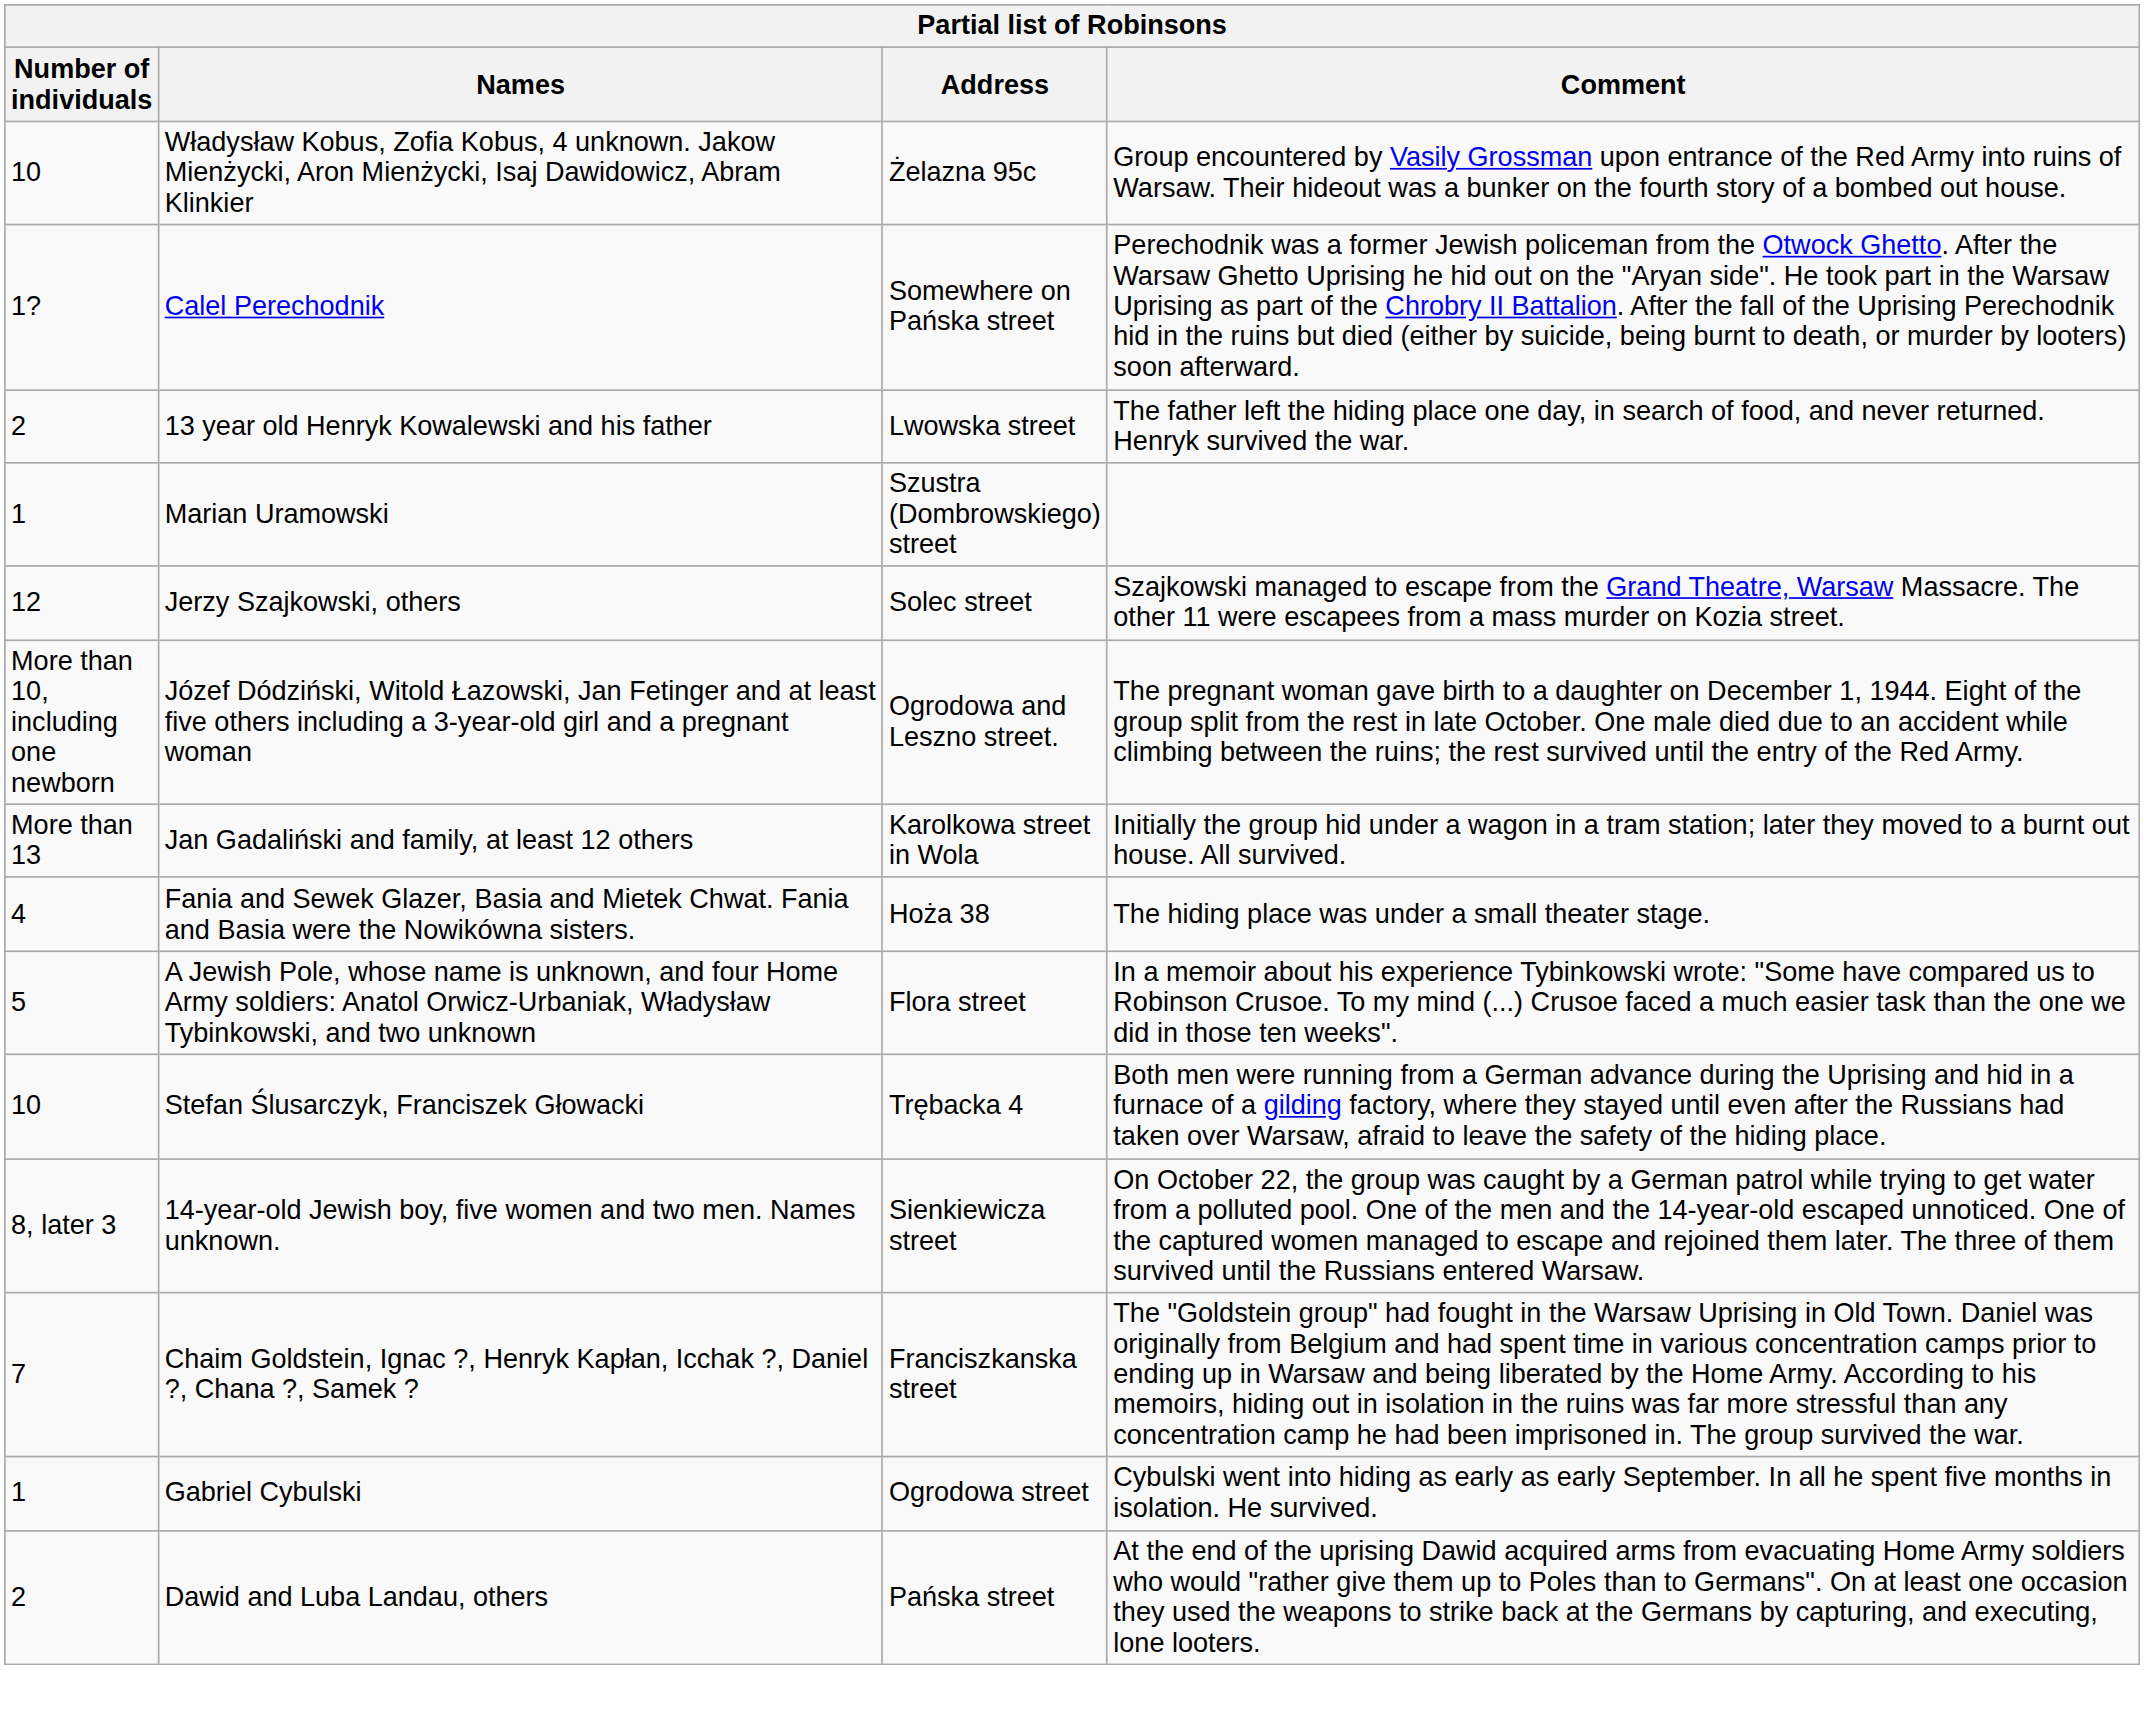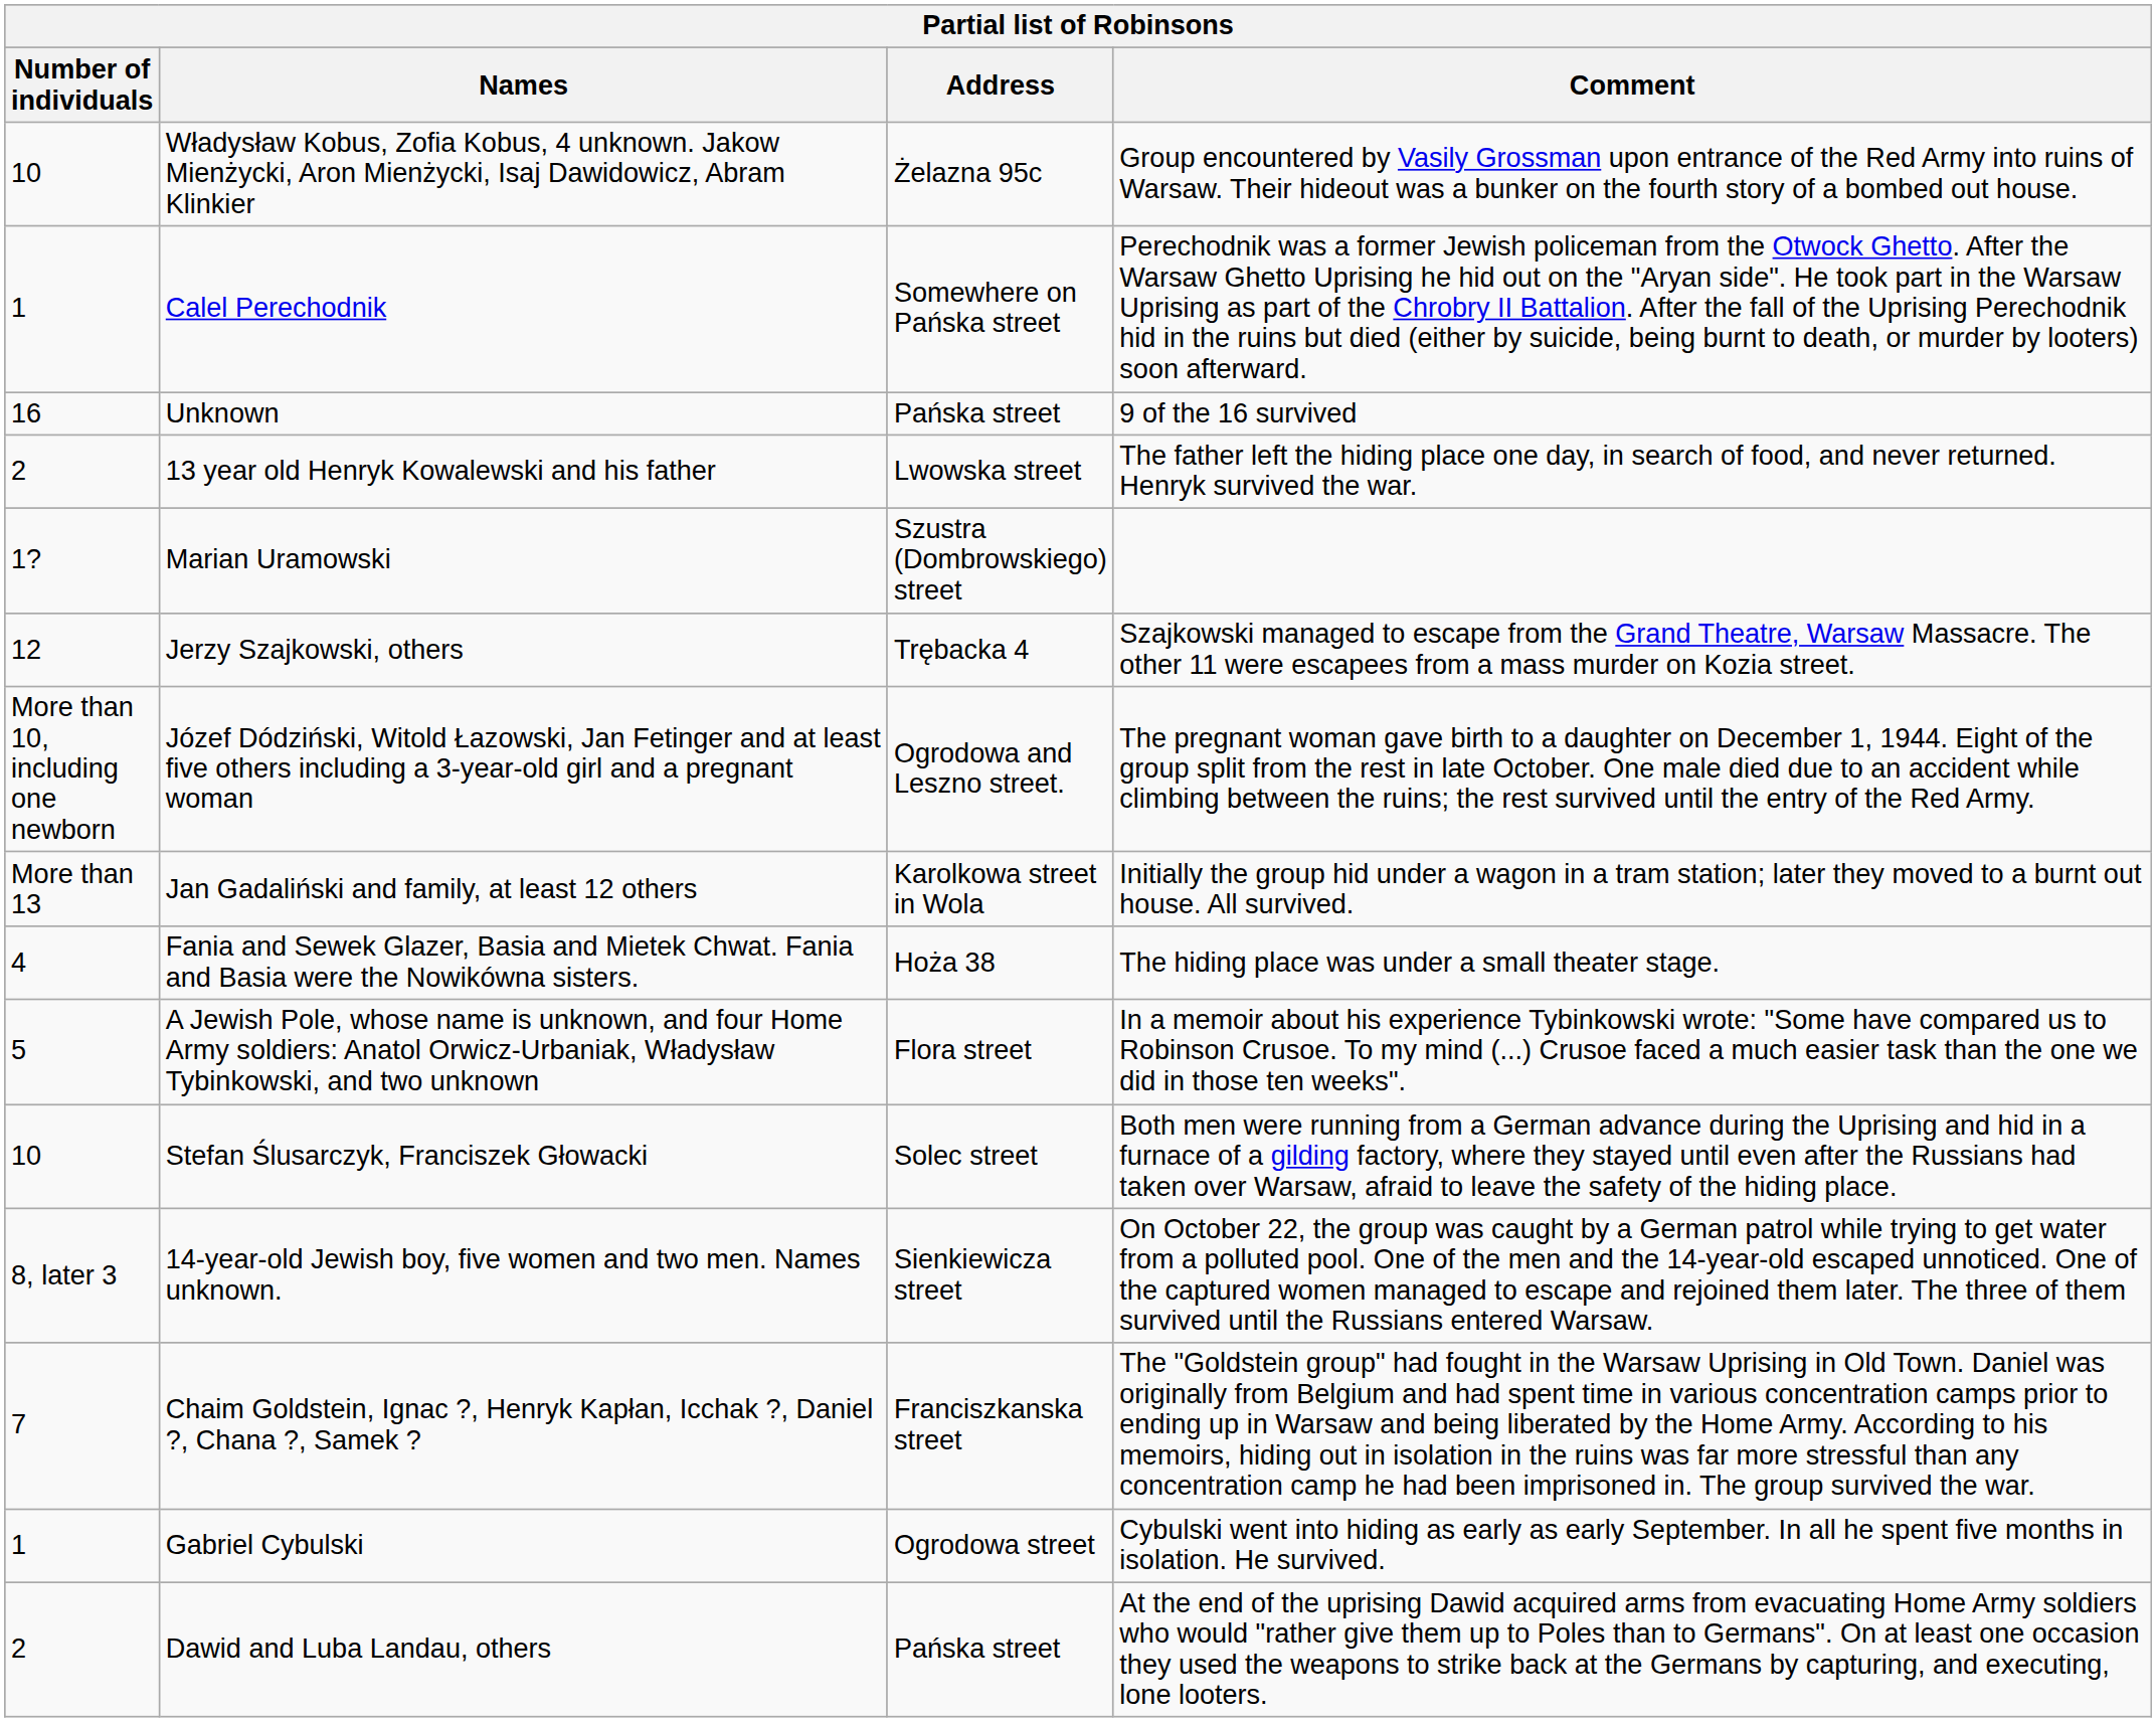 <table class="wikitable collapsible collapsed" style="width:100%">
 <tr>
 <th colspan=4>Partial list of Robinsons</th>
 </tr>
 <tr>
 <th width="5%">Number of individuals</th>
 <th width="35%">Names</th>
 <th width="10%">Address</th>
 <th width="50%">Comment</th>
 </tr>
 <tr>
 <td>10</td>
 <td>Władysław Kobus, Zofia Kobus, 4 unknown. Jakow Mienżycki, Aron Mienżycki, Isaj Dawidowicz, Abram Klinkier</td>
 <td>Żelazna 95c</td>
 <td>Group encountered by <a href='#'>Vasily Grossman</a> upon entrance of the Red Army into ruins of Warsaw. Their hideout was a bunker on the fourth story of a bombed out house.</td>
 </tr>
 <tr>
-<td>1?</td>
+<td>1</td>
 <td><a href='#'>Calel Perechodnik</a></td>
 <td>Somewhere on Pańska street</td>
 <td>Perechodnik was a former Jewish policeman from the <a href='#'>Otwock Ghetto</a>. After the Warsaw Ghetto Uprising he hid out on the "Aryan side". He took part in the Warsaw Uprising as part of the <a href='#'>Chrobry II Battalion</a>. After the fall of the Uprising Perechodnik hid in the ruins but died (either by suicide, being burnt to death, or murder by looters) soon afterward.</td>
+</tr>
+<tr>
+<td>16</td>
+<td>Unknown</td>
+<td>Pańska street</td>
+<td>9 of the 16 survived</td>
 </tr>
 <tr>
 <td>2</td>
 <td>13 year old Henryk Kowalewski and his father</td>
 <td>Lwowska street</td>
 <td>The father left the hiding place one day, in search of food, and never returned. Henryk survived the war.</td>
 </tr>
 <tr>
-<td>1</td>
+<td>1?</td>
 <td>Marian Uramowski</td>
 <td>Szustra (Dombrowskiego) street</td>
 <td></td>
 </tr>
 <tr>
 <td>12</td>
 <td>Jerzy Szajkowski, others</td>
-<td>Solec street</td>
+<td>Trębacka 4</td>
 <td>Szajkowski managed to escape from the <a href='#'>Grand Theatre, Warsaw</a> Massacre. The other 11 were escapees from a mass murder on Kozia street.</td>
 </tr>
 <tr>
 <td>More than 10, including one newborn</td>
 <td>Józef Dódziński, Witold Łazowski, Jan Fetinger and at least five others including a 3-year-old girl and a pregnant woman</td>
 <td>Ogrodowa and Leszno street.</td>
 <td>The pregnant woman gave birth to a daughter on December 1, 1944. Eight of the group split from the rest in late October. One male died due to an accident while climbing between the ruins; the rest survived until the entry of the Red Army.</td>
 </tr>
 <tr>
 <td>More than 13</td>
 <td>Jan Gadaliński and family, at least 12 others</td>
 <td>Karolkowa street in Wola</td>
 <td>Initially the group hid under a wagon in a tram station; later they moved to a burnt out house. All survived.</td>
 </tr>
 <tr>
 <td>4</td>
 <td>Fania and Sewek Glazer, Basia and Mietek Chwat. Fania and Basia were the Nowikówna sisters.</td>
 <td>Hoża 38</td>
 <td>The hiding place was under a small theater stage.</td>
 </tr>
 <tr>
 <td>5</td>
 <td>A Jewish Pole, whose name is unknown, and four Home Army soldiers: Anatol Orwicz-Urbaniak, Władysław Tybinkowski, and two unknown</td>
 <td>Flora street</td>
 <td>In a memoir about his experience Tybinkowski wrote: "Some have compared us to Robinson Crusoe. To my mind (...) Crusoe faced a much easier task than the one we did in those ten weeks".</td>
 </tr>
 <tr>
 <td>10</td>
 <td>Stefan Ślusarczyk, Franciszek Głowacki</td>
-<td>Trębacka 4</td>
+<td>Solec street</td>
 <td>Both men were running from a German advance during the Uprising and hid in a furnace of a <a href='#'>gilding</a> factory, where they stayed until even after the Russians had taken over Warsaw, afraid to leave the safety of the hiding place.</td>
 </tr>
 <tr>
 <td>8, later 3</td>
 <td>14-year-old Jewish boy, five women and two men. Names unknown.</td>
 <td>Sienkiewicza street</td>
 <td>On October 22, the group was caught by a German patrol while trying to get water from a polluted pool. One of the men and the 14-year-old escaped unnoticed. One of the captured women managed to escape and rejoined them later. The three of them survived until the Russians entered Warsaw.</td>
 </tr>
 <tr>
 <td>7</td>
 <td>Chaim Goldstein, Ignac ?, Henryk Kapłan, Icchak ?, Daniel ?, Chana ?, Samek ?</td>
 <td>Franciszkanska street</td>
 <td>The "Goldstein group" had fought in the Warsaw Uprising in Old Town. Daniel was originally from Belgium and had spent time in various concentration camps prior to ending up in Warsaw and being liberated by the Home Army. According to his memoirs, hiding out in isolation in the ruins was far more stressful than any concentration camp he had been imprisoned in. The group survived the war.</td>
 </tr>
 <tr>
 <td>1</td>
 <td>Gabriel Cybulski</td>
 <td>Ogrodowa street</td>
 <td>Cybulski went into hiding as early as early September. In all he spent five months in isolation. He survived.</td>
 </tr>
 <tr>
 <td>2</td>
 <td>Dawid and Luba Landau, others</td>
 <td>Pańska street</td>
 <td>At the end of the uprising Dawid acquired arms from evacuating Home Army soldiers who would "rather give them up to Poles than to Germans". On at least one occasion they used the weapons to strike back at the Germans by capturing, and executing, lone looters.</td>
 </tr>
 </table>
